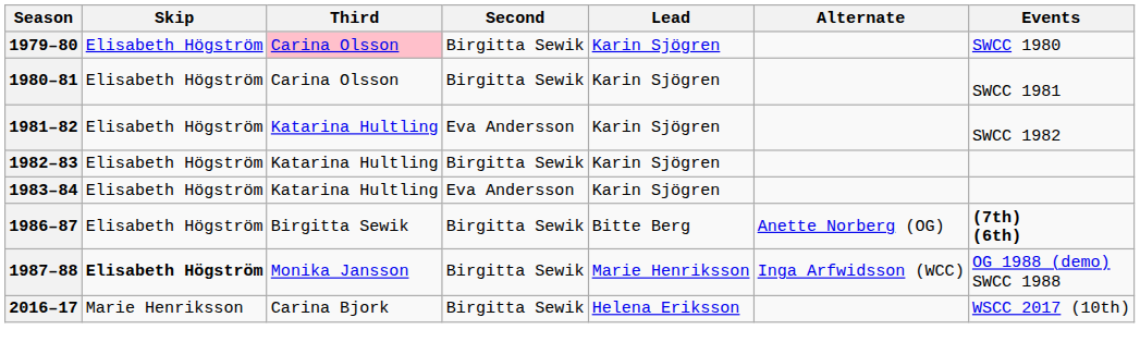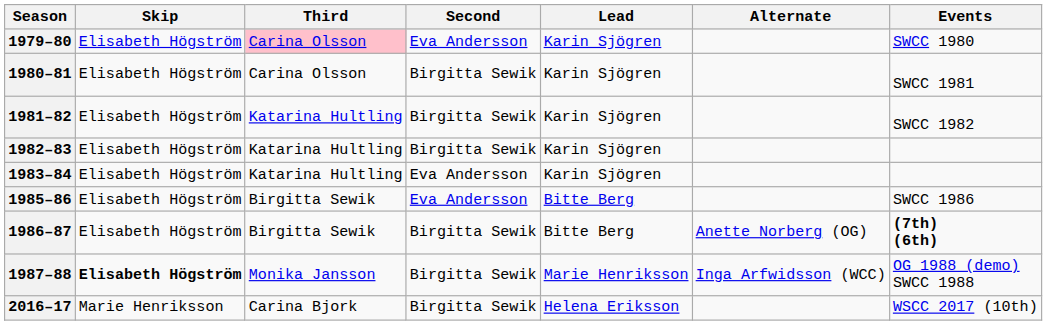 <table class="wikitable">
 <tr>
 <th scope="col">Season</th>
 <th scope="col">Skip</th>
 <th scope="col">Third</th>
 <th scope="col">Second</th>
 <th scope="col">Lead</th>
 <th scope="col">Alternate</th>
 <th scope="col">Events</th>
 </tr>
 <tr>
 <th scope="row">1979–80</th>
 <td><a href='#'>Elisabeth Högström</a></td>
 <td style="background: pink;"><a href='#'>Carina Olsson</a></td>
-<td>Birgitta Sewik</td>
+<td><a href='#'>Eva Andersson</a></td>
 <td><a href='#'>Karin Sjögren</a></td>
 <td></td>
 <td><a href='#'>SWCC</a> 1980 <br> </td>
 </tr>
 <tr>
 <th scope="row">1980–81</th>
 <td>Elisabeth Högström</td>
 <td>Carina Olsson</td>
 <td>Birgitta Sewik</td>
 <td>Karin Sjögren</td>
 <td></td>
 <td> <br>SWCC 1981 <br> </td>
 </tr>
 <tr>
 <th scope="row">1981–82</th>
 <td>Elisabeth Högström</td>
 <td><a href='#'>Katarina Hultling</a></td>
-<td>Eva Andersson</td>
+<td>Birgitta Sewik</td>
 <td>Karin Sjögren</td>
 <td></td>
 <td> <br>SWCC 1982 <br> </td>
 </tr>
 <tr>
 <th scope="row">1982–83</th>
 <td>Elisabeth Högström</td>
 <td>Katarina Hultling</td>
 <td>Birgitta Sewik</td>
 <td>Karin Sjögren</td>
 <td></td>
 <td> </td>
 </tr>
 <tr>
 <th scope="row">1983–84</th>
 <td>Elisabeth Högström</td>
 <td>Katarina Hultling</td>
 <td>Eva Andersson</td>
 <td>Karin Sjögren</td>
 <td></td>
 <td> </td>
+</tr>
+<tr>
+<th scope="row">1985–86</th>
+<td>Elisabeth Högström</td>
+<td>Birgitta Sewik</td>
+<td><a href='#'>Eva Andersson</a></td>
+<td><a href='#'>Bitte Berg</a></td>
+<td></td>
+<td>SWCC 1986 </td>
 </tr>
 <tr>
 <th scope="row">1986–87</th>
 <td>Elisabeth Högström</td>
 <td>Birgitta Sewik</td>
 <td>Birgitta Sewik</td>
 <td>Bitte Berg</td>
 <td><a href='#'>Anette Norberg</a> (OG)</td>
 <td><strong> (7th)<br> (6th)</strong></td>
 </tr>
 <tr>
 <th scope="row">1987–88</th>
 <td><strong>Elisabeth Högström</strong></td>
 <td><a href='#'>Monika Jansson</a></td>
 <td>Birgitta Sewik</td>
 <td><a href='#'>Marie Henriksson</a></td>
 <td><a href='#'>Inga Arfwidsson</a> (WCC)</td>
 <td><a href='#'>OG 1988 (demo)</a> <br>SWCC 1988 </td>
 </tr>
 <tr>
 <th scope="row">2016–17</th>
 <td>Marie Henriksson</td>
 <td>Carina Bjork</td>
 <td>Birgitta Sewik</td>
 <td><a href='#'>Helena Eriksson</a></td>
 <td></td>
 <td><a href='#'>WSCC 2017</a> (10th)</td>
 </tr>
 </table>
